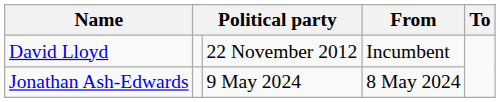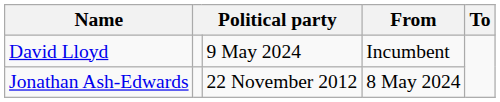 <table class="wikitable">
 <tr>
 <th scope="col">Name</th>
 <th scope="col" colspan="2">Political party</th>
 <th scope="col">From</th>
 <th scope="col">To</th>
 </tr>
 <tr>
 <td><a href='#'>David Lloyd</a></td>
 <td></td>
-<td>22 November 2012</td>
+<td>9 May 2024</td>
 <td>Incumbent</td>
 </tr>
 <tr>
 <td><a href='#'>Jonathan Ash-Edwards</a></td>
 <td></td>
-<td>9 May 2024</td>
+<td>22 November 2012</td>
 <td>8 May 2024</td>
 </tr>
 </table>
